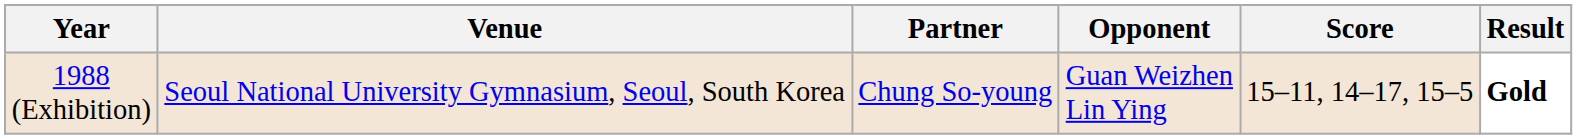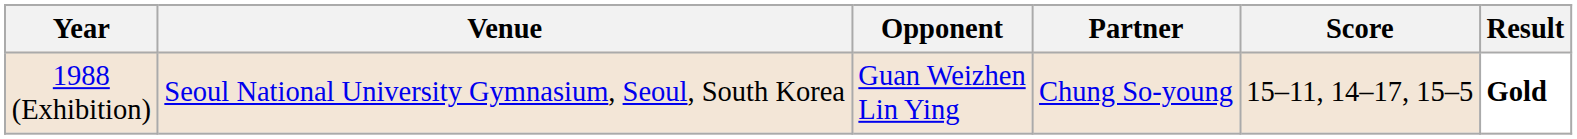 <table class="sortable wikitable" style="font-size: 90%;">
 <tr>
 <th>Year</th>
 <th>Venue</th>
+<th>Opponent</th>
 <th>Partner</th>
-<th>Opponent</th>
 <th>Score</th>
 <th>Result</th>
 </tr>
 <tr style="background:#F3E6D7">
 <td align="center"><a href='#'>1988</a><br>(Exhibition)</td>
 <td align="left"><a href='#'>Seoul National University Gymnasium</a>, <a href='#'>Seoul</a>, South Korea</td>
+<td align="left"> <a href='#'>Guan Weizhen</a> <br>  <a href='#'>Lin Ying</a></td>
 <td align="left"> <a href='#'>Chung So-young</a></td>
-<td align="left"> <a href='#'>Guan Weizhen</a> <br>  <a href='#'>Lin Ying</a></td>
 <td align="left">15–11, 14–17, 15–5</td>
 <td style="text-align:left; background:white"> <strong>Gold</strong></td>
 </tr>
 </table>
